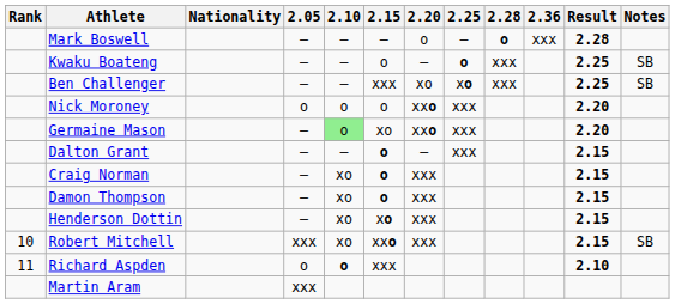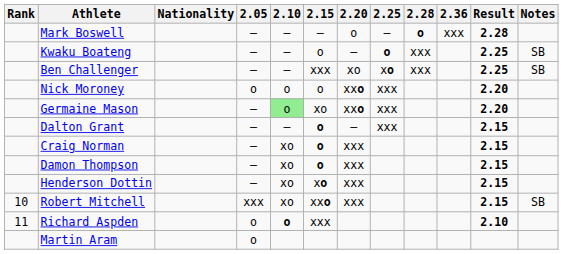 <table class="wikitable sortable" style="text-align:center">
 <tr>
 <th>Rank</th>
 <th>Athlete</th>
 <th>Nationality</th>
 <th>2.05</th>
 <th>2.10</th>
 <th>2.15</th>
 <th>2.20</th>
 <th>2.25</th>
 <th>2.28</th>
 <th>2.36</th>
 <th>Result</th>
 <th>Notes</th>
 </tr>
 <tr>
 <td></td>
 <td align="left"><a href='#'>Mark Boswell</a></td>
 <td align=left></td>
 <td>–</td>
 <td>–</td>
 <td>–</td>
 <td>o</td>
 <td>–</td>
 <td><strong>o</strong></td>
 <td>xxx</td>
 <td><strong>2.28</strong></td>
 <td></td>
 </tr>
 <tr>
 <td></td>
 <td align="left"><a href='#'>Kwaku Boateng</a></td>
 <td align=left></td>
 <td>–</td>
 <td>–</td>
 <td>o</td>
 <td>–</td>
 <td><strong>o</strong></td>
 <td>xxx</td>
 <td></td>
 <td><strong>2.25</strong></td>
 <td>SB</td>
 </tr>
 <tr>
 <td></td>
 <td align="left"><a href='#'>Ben Challenger</a></td>
 <td align=left></td>
 <td>–</td>
 <td>–</td>
 <td>xxx</td>
 <td>xo</td>
 <td>x<strong>o</strong></td>
 <td>xxx</td>
 <td></td>
 <td><strong>2.25</strong></td>
 <td>SB</td>
 </tr>
 <tr>
 <td></td>
 <td align="left"><a href='#'>Nick Moroney</a></td>
 <td align=left></td>
 <td>o</td>
 <td>o</td>
 <td>o</td>
 <td>xx<strong>o</strong></td>
 <td>xxx</td>
 <td></td>
 <td></td>
 <td><strong>2.20</strong></td>
 <td></td>
 </tr>
 <tr>
 <td></td>
 <td align="left"><a href='#'>Germaine Mason</a></td>
 <td align=left></td>
 <td>–</td>
 <td style="background: lightgreen;">o</td>
 <td>xo</td>
 <td>xx<strong>o</strong></td>
 <td>xxx</td>
 <td></td>
 <td></td>
 <td><strong>2.20</strong></td>
 <td></td>
 </tr>
 <tr>
 <td></td>
 <td align="left"><a href='#'>Dalton Grant</a></td>
 <td align=left></td>
 <td>–</td>
 <td>–</td>
 <td><strong>o</strong></td>
 <td>–</td>
 <td>xxx</td>
 <td></td>
 <td></td>
 <td><strong>2.15</strong></td>
 <td></td>
 </tr>
 <tr>
 <td></td>
 <td align="left"><a href='#'>Craig Norman</a></td>
 <td align=left></td>
 <td>–</td>
 <td>xo</td>
 <td><strong>o</strong></td>
 <td>xxx</td>
 <td></td>
 <td></td>
 <td></td>
 <td><strong>2.15</strong></td>
 <td></td>
 </tr>
 <tr>
 <td></td>
 <td align="left"><a href='#'>Damon Thompson</a></td>
 <td align=left></td>
 <td>–</td>
 <td>xo</td>
 <td><strong>o</strong></td>
 <td>xxx</td>
 <td></td>
 <td></td>
 <td></td>
 <td><strong>2.15</strong></td>
 <td></td>
 </tr>
 <tr>
 <td></td>
 <td align="left"><a href='#'>Henderson Dottin</a></td>
 <td align=left></td>
 <td>–</td>
 <td>xo</td>
 <td>x<strong>o</strong></td>
 <td>xxx</td>
 <td></td>
 <td></td>
 <td></td>
 <td><strong>2.15</strong></td>
 <td></td>
 </tr>
 <tr>
 <td>10</td>
 <td align="left"><a href='#'>Robert Mitchell</a></td>
 <td align=left></td>
 <td>xxx</td>
 <td>xo</td>
 <td>xx<strong>o</strong></td>
 <td>xxx</td>
 <td></td>
 <td></td>
 <td></td>
 <td><strong>2.15</strong></td>
 <td>SB</td>
 </tr>
 <tr>
 <td>11</td>
 <td align="left"><a href='#'>Richard Aspden</a></td>
 <td align=left></td>
 <td>o</td>
 <td><strong>o</strong></td>
 <td>xxx</td>
 <td></td>
 <td></td>
 <td></td>
 <td></td>
 <td><strong>2.10</strong></td>
 <td></td>
 </tr>
 <tr>
 <td></td>
 <td align="left"><a href='#'>Martin Aram</a></td>
 <td align=left></td>
-<td>xxx</td>
+<td>o</td>
 <td></td>
 <td></td>
 <td></td>
 <td></td>
 <td></td>
 <td></td>
 <td><strong></strong></td>
 <td></td>
 </tr>
 </table>
